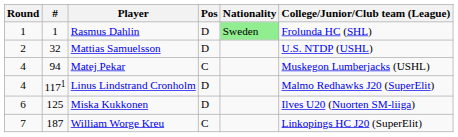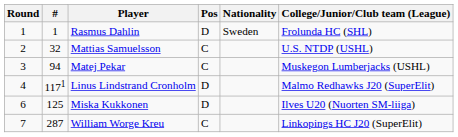 <table class="wikitable">
 <tr>
 <th>Round</th>
 <th>#</th>
 <th>Player</th>
 <th>Pos</th>
 <th>Nationality</th>
 <th>College/Junior/Club team (League)</th>
 </tr>
 <tr>
 <td style="text-align:center;">1</td>
 <td style="text-align:center;">1</td>
 <td><a href='#'>Rasmus Dahlin</a></td>
 <td>D</td>
-<td style="background: lightgreen;"> Sweden</td>
+<td> Sweden</td>
 <td><a href='#'>Frolunda HC</a> (<a href='#'>SHL</a>)</td>
 </tr>
 <tr>
 <td style="text-align:center;">2</td>
 <td style="text-align:center;">32</td>
 <td><a href='#'>Mattias Samuelsson</a></td>
-<td>D</td>
+<td>C</td>
 <td></td>
 <td><a href='#'>U.S. NTDP</a> (<a href='#'>USHL</a>)</td>
 </tr>
 <tr>
-<td style="text-align:center;">4</td>
+<td style="text-align:center;">3</td>
 <td style="text-align:center;">94</td>
 <td><a href='#'>Matej Pekar</a></td>
 <td>C</td>
 <td></td>
 <td><a href='#'>Muskegon Lumberjacks</a> (USHL)</td>
 </tr>
 <tr>
 <td style="text-align:center;">4</td>
 <td style="text-align:center;">117<sup>1</sup></td>
 <td><a href='#'>Linus Lindstrand Cronholm</a></td>
 <td>D</td>
 <td></td>
 <td><a href='#'>Malmo Redhawks J20</a> (<a href='#'>SuperElit</a>)</td>
 </tr>
 <tr>
 <td style="text-align:center;">6</td>
 <td style="text-align:center;">125</td>
 <td><a href='#'>Miska Kukkonen</a></td>
 <td>D</td>
 <td></td>
 <td><a href='#'>Ilves U20</a> (<a href='#'>Nuorten SM-liiga</a>)</td>
 </tr>
 <tr>
 <td style="text-align:center;">7</td>
-<td style="text-align:center;">187</td>
+<td style="text-align:center;">287</td>
 <td><a href='#'>William Worge Kreu</a></td>
 <td>C</td>
 <td></td>
 <td><a href='#'>Linkopings HC J20</a> (SuperElit)</td>
 </tr>
 </table>
